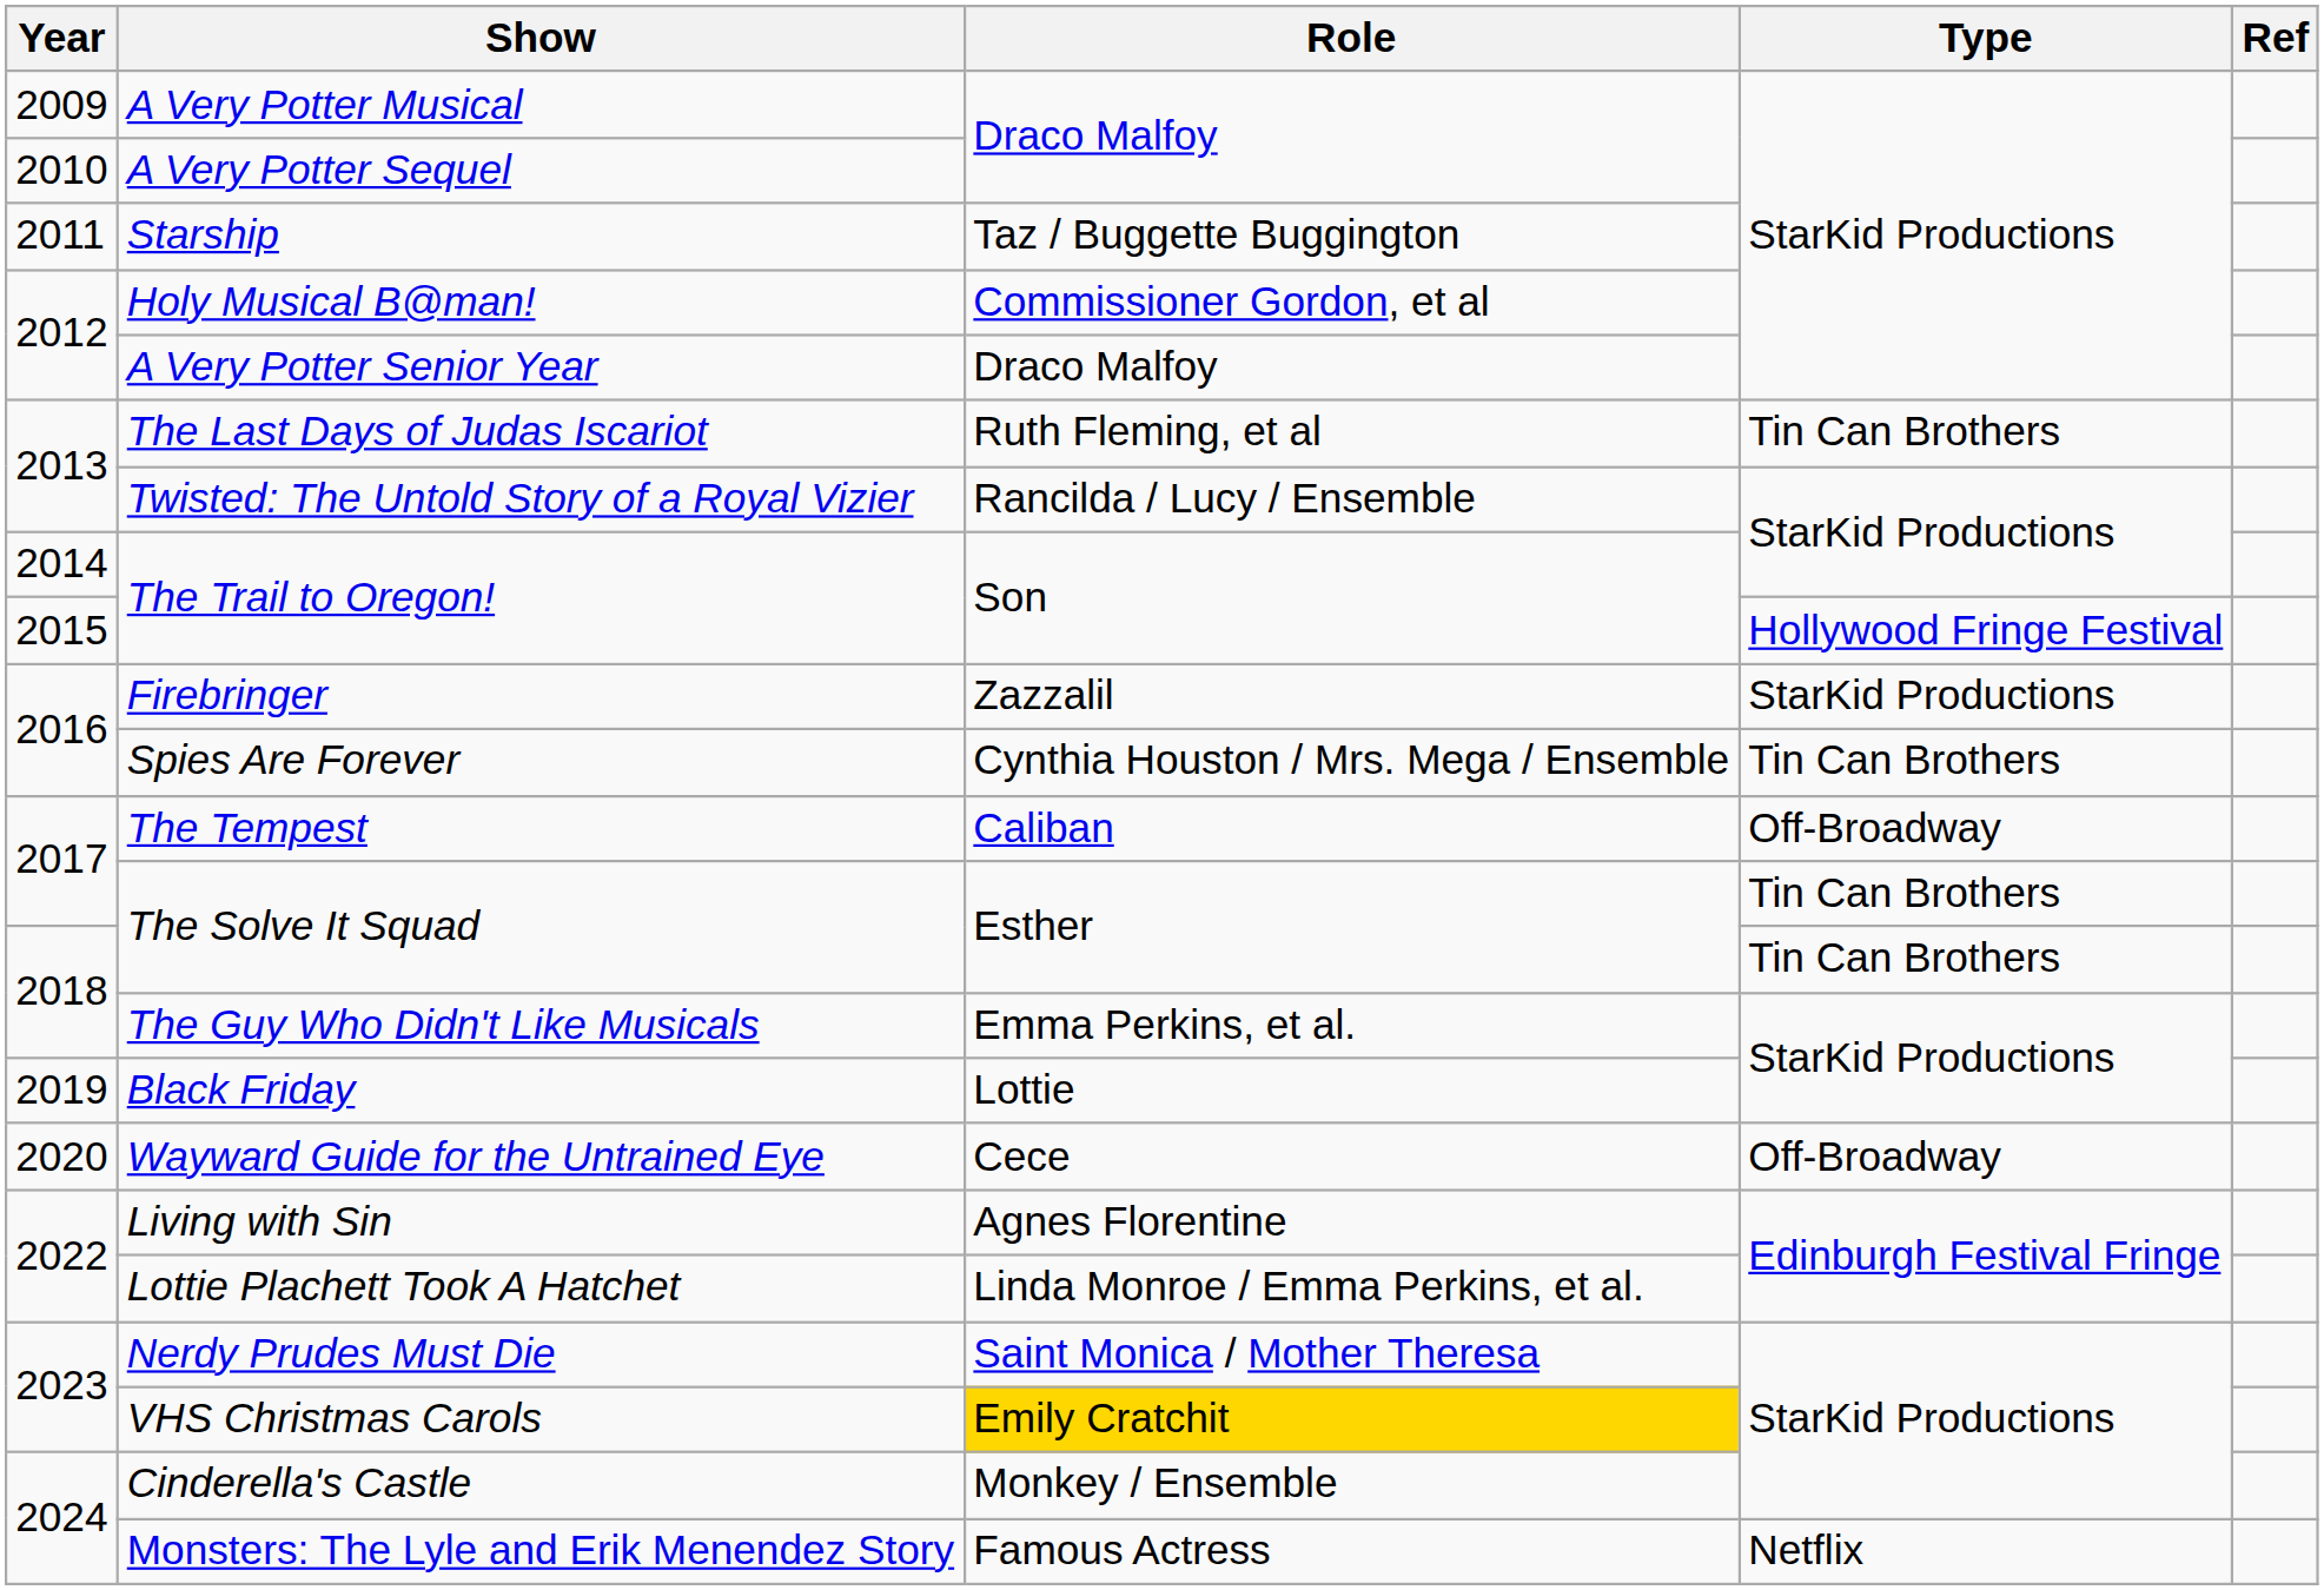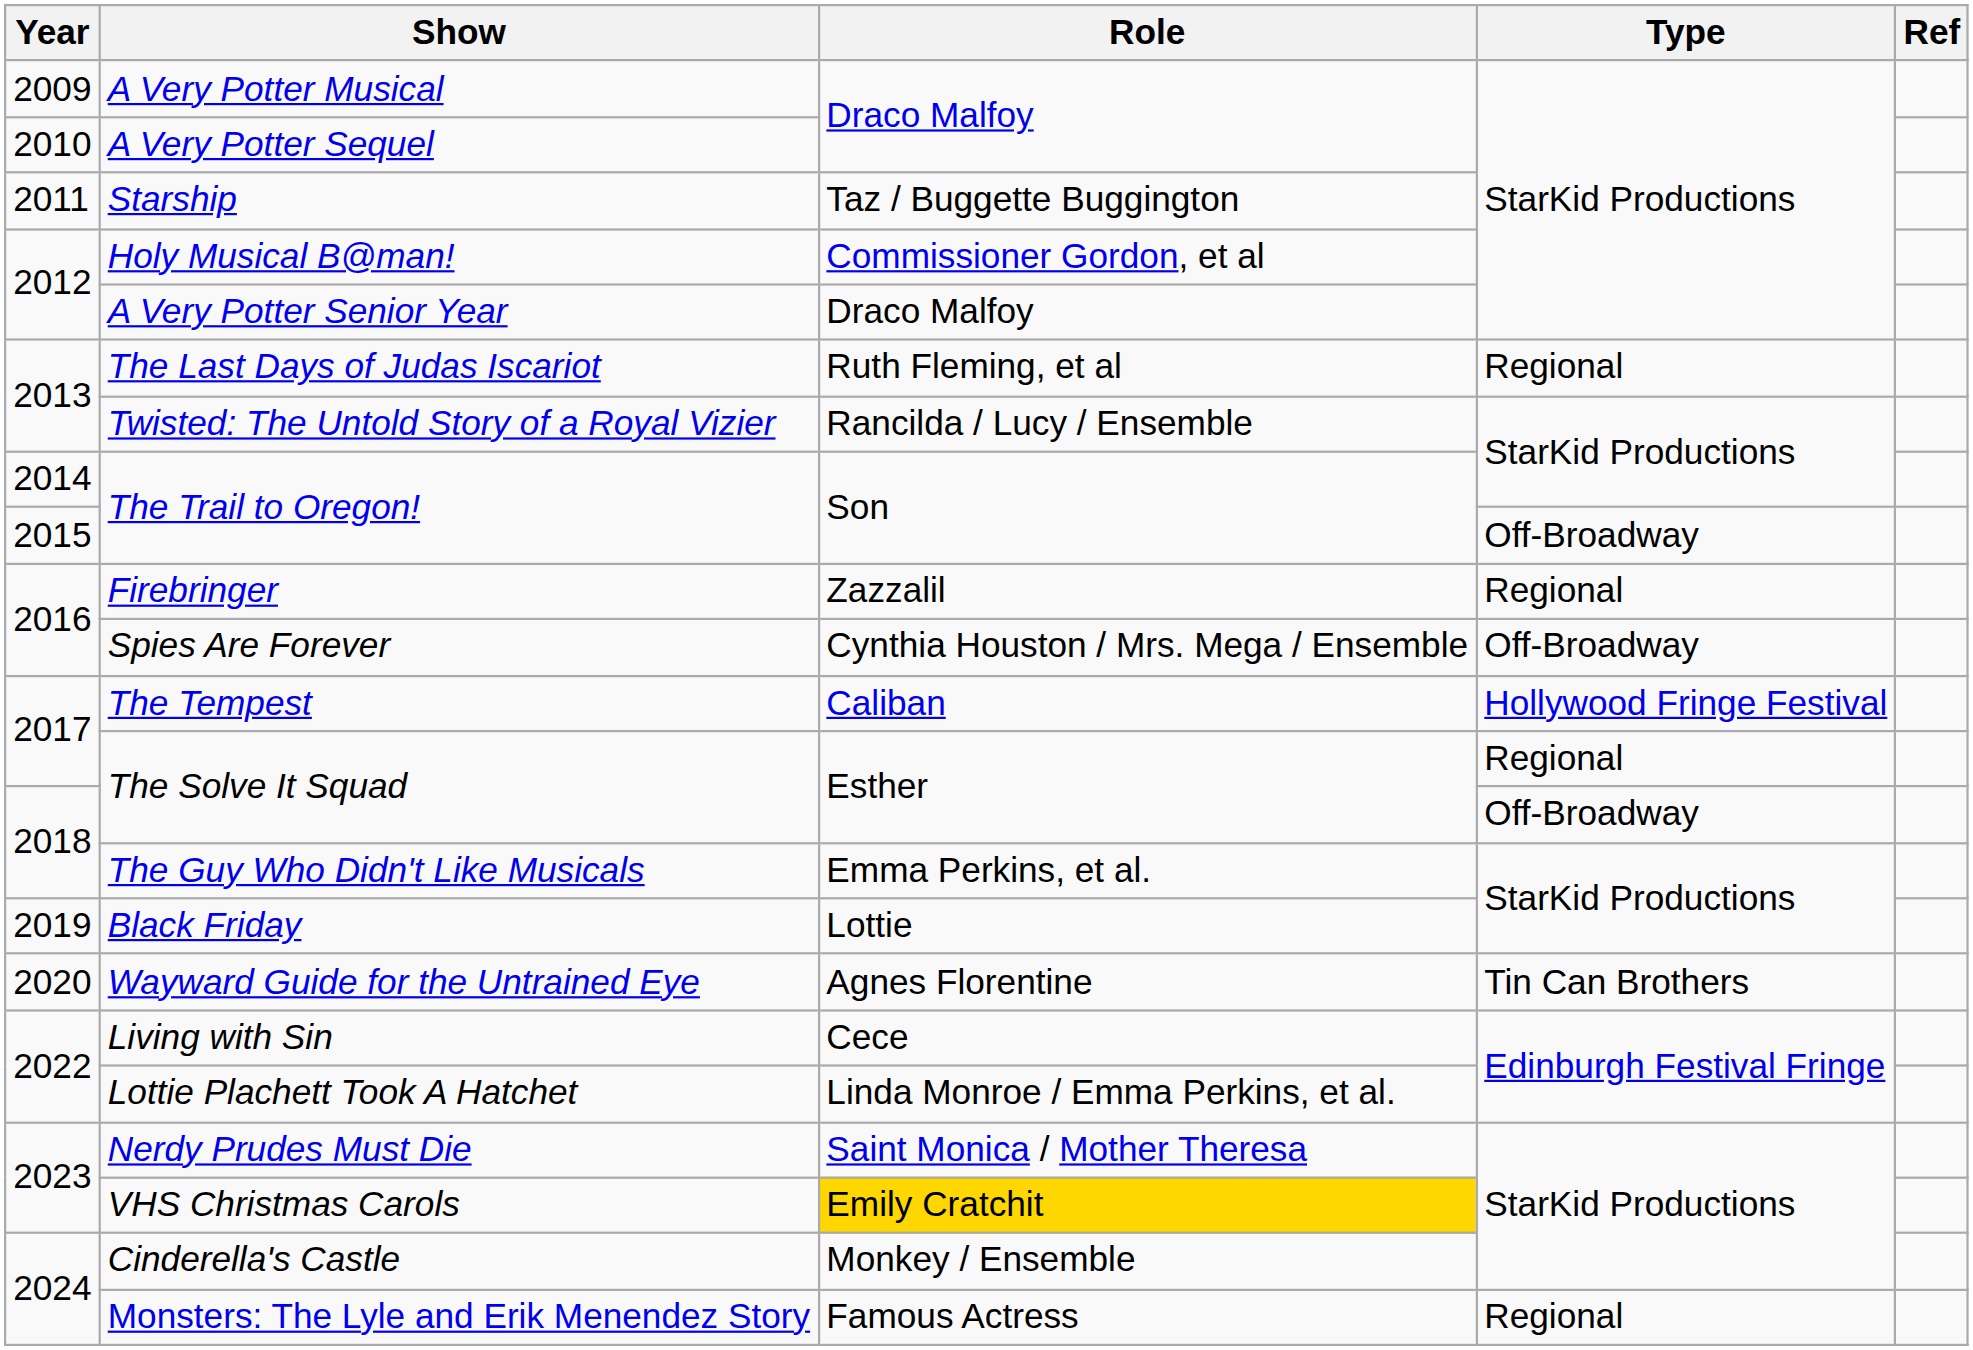 <table class="wikitable">
 <tr>
 <th>Year</th>
 <th>Show</th>
 <th>Role</th>
 <th>Type</th>
 <th>Ref</th>
 </tr>
 <tr>
 <td>2009</td>
 <td><em><a href='#'>A Very Potter Musical</a></em></td>
 <td rowspan="2"><a href='#'>Draco Malfoy</a></td>
 <td rowspan="5">StarKid Productions</td>
 <td></td>
 </tr>
 <tr>
 <td>2010</td>
 <td><em><a href='#'>A Very Potter Sequel</a></em></td>
 <td></td>
 </tr>
 <tr>
 <td>2011</td>
 <td><em><a href='#'>Starship</a></em></td>
 <td>Taz / Buggette Buggington</td>
 <td></td>
 </tr>
 <tr>
 <td rowspan="2">2012</td>
 <td><em><a href='#'>Holy Musical B@man!</a></em></td>
 <td><a href='#'>Commissioner Gordon</a>, et al</td>
 <td></td>
 </tr>
 <tr>
 <td><em><a href='#'>A Very Potter Senior Year</a></em></td>
 <td>Draco Malfoy</td>
 <td></td>
 </tr>
 <tr>
 <td rowspan="2">2013</td>
 <td><em><a href='#'>The Last Days of Judas Iscariot</a></em></td>
 <td>Ruth Fleming, et al</td>
-<td>Tin Can Brothers</td>
+<td>Regional</td>
 <td></td>
 </tr>
 <tr>
 <td><em><a href='#'>Twisted: The Untold Story of a Royal Vizier</a></em></td>
 <td>Rancilda / Lucy / Ensemble</td>
 <td rowspan="2">StarKid Productions</td>
 <td></td>
 </tr>
 <tr>
 <td>2014</td>
 <td rowspan="2"><em><a href='#'>The Trail to Oregon!</a></em></td>
 <td rowspan="2">Son</td>
 <td></td>
 </tr>
 <tr>
 <td>2015</td>
-<td><a href='#'>Hollywood Fringe Festival</a></td>
+<td>Off-Broadway</td>
 <td></td>
 </tr>
 <tr>
 <td rowspan="2">2016</td>
 <td><em><a href='#'>Firebringer</a></em></td>
 <td>Zazzalil</td>
-<td>StarKid Productions</td>
+<td>Regional</td>
 <td></td>
 </tr>
 <tr>
 <td><em>Spies Are Forever</em></td>
 <td>Cynthia Houston / Mrs. Mega / Ensemble</td>
-<td>Tin Can Brothers</td>
+<td>Off-Broadway</td>
 <td></td>
 </tr>
 <tr>
 <td rowspan="2">2017</td>
 <td><em><a href='#'>The Tempest</a></em></td>
 <td><a href='#'>Caliban</a></td>
-<td>Off-Broadway</td>
+<td><a href='#'>Hollywood Fringe Festival</a></td>
 <td></td>
 </tr>
 <tr>
 <td rowspan="2"><em>The Solve It Squad</em></td>
 <td rowspan="2">Esther</td>
-<td>Tin Can Brothers</td>
+<td>Regional</td>
 <td></td>
 </tr>
 <tr>
 <td rowspan="2">2018</td>
-<td>Tin Can Brothers</td>
+<td>Off-Broadway</td>
 <td></td>
 </tr>
 <tr>
 <td><em><a href='#'>The Guy Who Didn't Like Musicals</a></em></td>
 <td>Emma Perkins, et al.</td>
 <td rowspan="2">StarKid Productions</td>
 <td></td>
 </tr>
 <tr>
 <td>2019</td>
 <td><em><a href='#'>Black Friday</a></em></td>
 <td>Lottie</td>
 <td></td>
 </tr>
 <tr>
 <td>2020</td>
 <td><em><a href='#'>Wayward Guide for the Untrained Eye</a></em></td>
-<td>Cece</td>
-<td>Off-Broadway</td>
+<td>Agnes Florentine</td>
+<td>Tin Can Brothers</td>
 <td></td>
 </tr>
 <tr>
 <td rowspan="2">2022</td>
 <td><em>Living with Sin</em></td>
-<td>Agnes Florentine</td>
+<td>Cece</td>
 <td rowspan="2"><a href='#'>Edinburgh Festival Fringe</a></td>
 <td></td>
 </tr>
 <tr>
 <td><em>Lottie Plachett Took A Hatchet</em></td>
 <td>Linda Monroe / Emma Perkins, et al.</td>
 <td></td>
 </tr>
 <tr>
 <td rowspan="2">2023</td>
 <td><em><a href='#'>Nerdy Prudes Must Die</a></em></td>
 <td><a href='#'>Saint Monica</a> / <a href='#'>Mother Theresa</a></td>
 <td rowspan="3">StarKid Productions</td>
 <td></td>
 </tr>
 <tr>
 <td><em>VHS Christmas Carols</em></td>
 <td style="background: gold;">Emily Cratchit</td>
 <td></td>
 </tr>
 <tr>
 <td rowspan="2">2024</td>
 <td><em>Cinderella's Castle</em></td>
 <td>Monkey / Ensemble</td>
 <td></td>
 </tr>
 <tr>
 <td><a href='#'>Monsters: The Lyle and Erik Menendez Story</a></td>
 <td>Famous Actress</td>
-<td>Netflix</td>
+<td>Regional</td>
 <td></td>
 </tr>
 </table>
